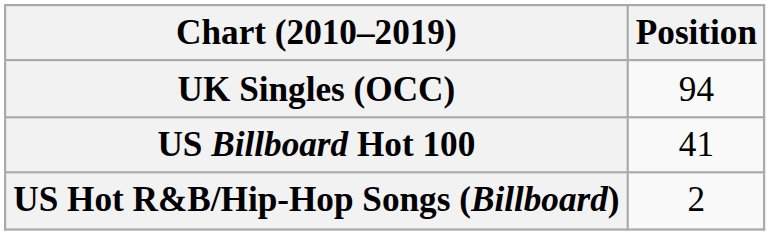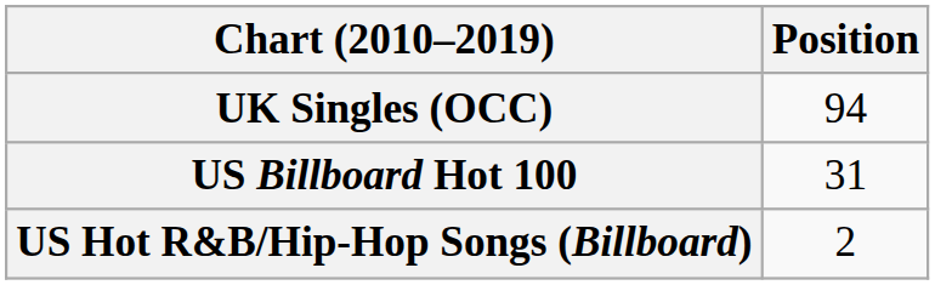 <table class="wikitable sortable plainrowheaders" style="text-align:center">
 <tr>
 <th scope="col">Chart (2010–2019)</th>
 <th scope="col">Position</th>
 </tr>
 <tr>
 <th scope="row">UK Singles (OCC)</th>
 <td>94</td>
 </tr>
 <tr>
 <th scope="row">US <em>Billboard</em> Hot 100</th>
-<td>41</td>
+<td>31</td>
 </tr>
 <tr>
 <th scope="row">US Hot R&B/Hip-Hop Songs (<em>Billboard</em>)</th>
 <td>2</td>
 </tr>
 </table>
